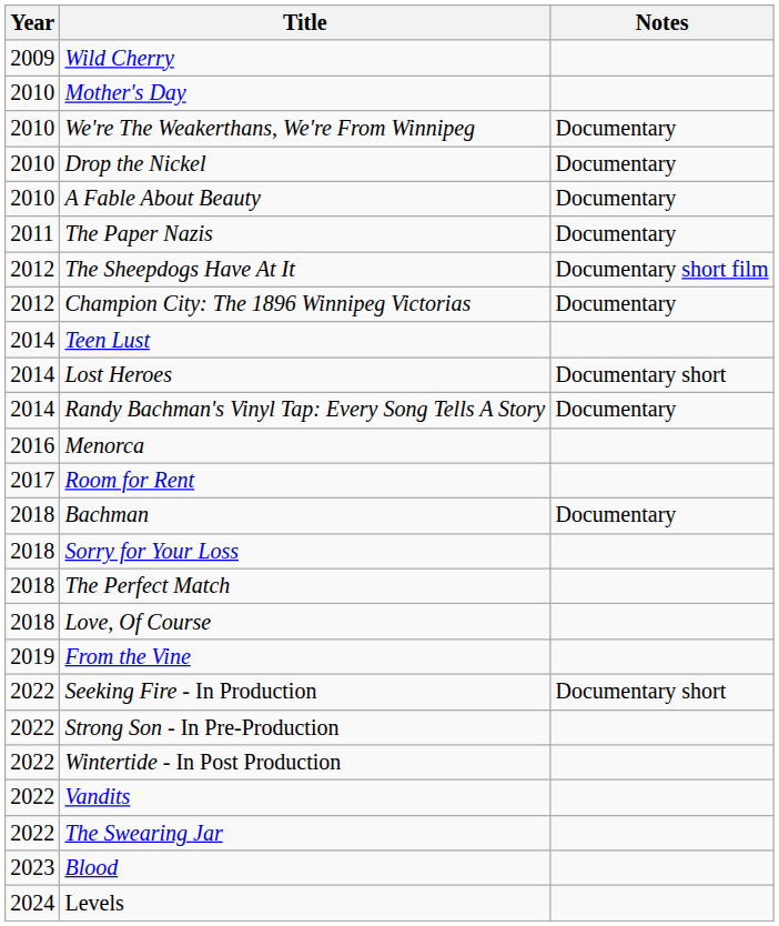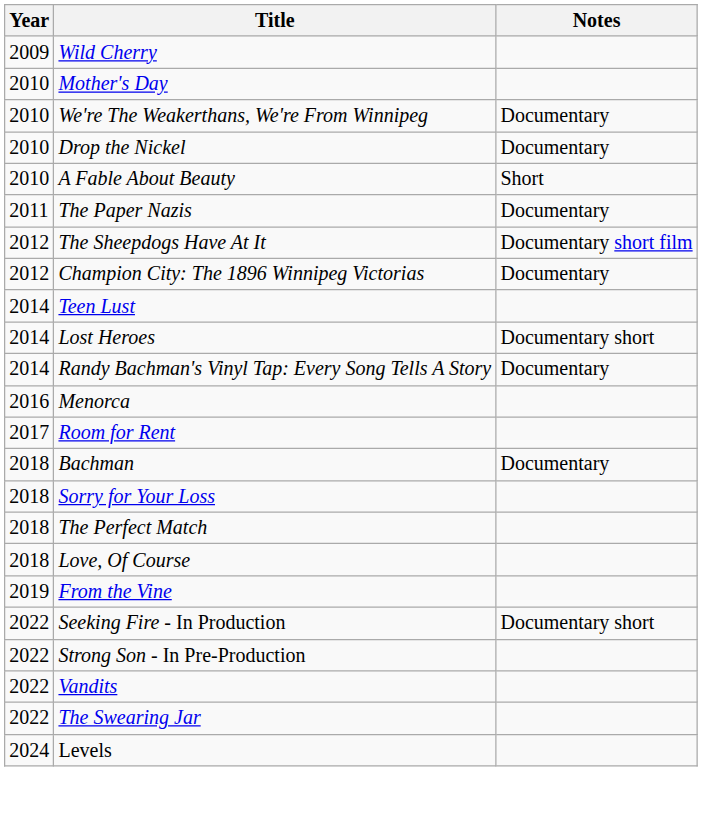 <table class="wikitable sortable">
 <tr>
 <th>Year</th>
 <th>Title</th>
 <th>Notes</th>
 </tr>
 <tr>
 <td>2009</td>
 <td><em><a href='#'>Wild Cherry</a></em></td>
 <td></td>
 </tr>
 <tr>
 <td>2010</td>
 <td><em><a href='#'>Mother's Day</a></em></td>
 <td></td>
 </tr>
 <tr>
 <td>2010</td>
 <td><em>We're The Weakerthans, We're From Winnipeg</em></td>
 <td>Documentary</td>
 </tr>
 <tr>
 <td>2010</td>
 <td><em>Drop the Nickel</em></td>
 <td>Documentary</td>
 </tr>
 <tr>
 <td>2010</td>
 <td data-sort-value="Fable About Beauty, A"><em>A Fable About Beauty</em></td>
-<td>Documentary</td>
+<td>Short</td>
 </tr>
 <tr>
 <td>2011</td>
 <td data-sort-value="Paper Nazis, The"><em>The Paper Nazis</em></td>
 <td>Documentary</td>
 </tr>
 <tr>
 <td>2012</td>
 <td data-sort-value="Sheepdogs Have At It, The"><em>The Sheepdogs Have At It</em></td>
 <td>Documentary <a href='#'>short film</a></td>
 </tr>
 <tr>
 <td>2012</td>
 <td><em>Champion City: The 1896 Winnipeg Victorias</em></td>
 <td>Documentary</td>
 </tr>
 <tr>
 <td>2014</td>
 <td><em><a href='#'>Teen Lust</a></em></td>
 <td></td>
 </tr>
 <tr>
 <td>2014</td>
 <td><em>Lost Heroes</em></td>
 <td>Documentary short</td>
 </tr>
 <tr>
 <td>2014</td>
 <td><em>Randy Bachman's Vinyl Tap: Every Song Tells A Story</em></td>
 <td>Documentary</td>
 </tr>
 <tr>
 <td>2016</td>
 <td><em>Menorca</em></td>
 <td></td>
 </tr>
 <tr>
 <td>2017</td>
 <td><em><a href='#'>Room for Rent</a></em></td>
 <td></td>
 </tr>
 <tr>
 <td>2018</td>
 <td><em>Bachman</em></td>
 <td>Documentary</td>
 </tr>
 <tr>
 <td>2018</td>
 <td><em><a href='#'>Sorry for Your Loss</a></em></td>
 <td></td>
 </tr>
 <tr>
 <td>2018</td>
 <td data-sort-value="Perfect Match, The"><em>The Perfect Match</em></td>
 <td></td>
 </tr>
 <tr>
 <td>2018</td>
 <td><em>Love, Of Course</em></td>
 <td></td>
 </tr>
 <tr>
 <td>2019</td>
 <td><em><a href='#'>From the Vine</a></em></td>
 <td></td>
 </tr>
 <tr>
 <td>2022</td>
 <td><em>Seeking Fire</em> - In Production</td>
 <td>Documentary short</td>
 </tr>
 <tr>
 <td>2022</td>
 <td><em>Strong Son</em> - In Pre-Production</td>
 <td></td>
 </tr>
 <tr>
 <td>2022</td>
-<td><em>Wintertide</em> - In Post Production</td>
-<td></td>
-</tr>
-<tr>
-<td>2022</td>
 <td><em><a href='#'>Vandits</a></em></td>
 <td></td>
 </tr>
 <tr>
 <td>2022</td>
 <td data-sort-value="Swearing Jar, The"><em><a href='#'>The Swearing Jar</a></em></td>
 <td></td>
 </tr>
 <tr>
-<td>2023</td>
-<td><em><a href='#'>Blood</a></em></td>
-<td></td>
-</tr>
-<tr>
 <td>2024</td>
 <td>Levels</td>
 <td></td>
 </tr>
 </table>
